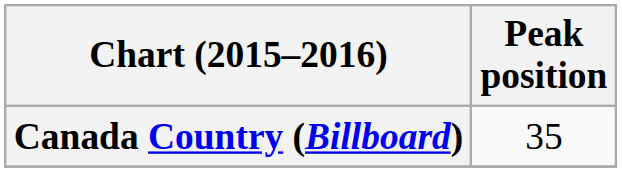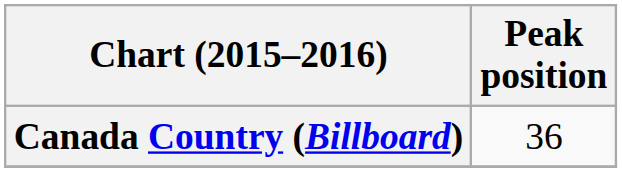 <table class="wikitable plainrowheaders" style="text-align:center">
 <tr>
 <th>Chart (2015–2016)</th>
 <th>Peak <br> position</th>
 </tr>
 <tr>
 <th scope="row">Canada <a href='#'>Country</a> (<a href='#'><em>Billboard</em></a>)</th>
-<td>35</td>
+<td>36</td>
 </tr>
 <tr>
 </tr>
 <tr>
 </tr>
 <tr>
 </tr>
 </table>
